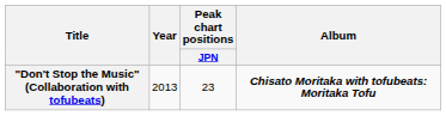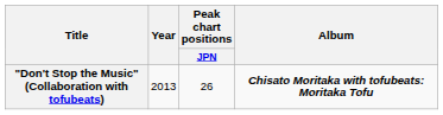 <table class="wikitable plainrowheaders" style="text-align:center;" style="text-align:center;">
 <tr>
 <th scope="col" rowspan="2">Title</th>
 <th scope="col" rowspan="2">Year</th>
 <th scope="col" colspan="1">Peak chart positions</th>
 <th scope="col" rowspan="2">Album</th>
 </tr>
 <tr>
 <th scope="col" style="width:3em;font-size:90%;"><a href='#'>JPN</a><br></th>
 </tr>
 <tr>
 <th scope="row">"Don't Stop the Music"<br>(Collaboration with <a href='#'>tofubeats</a>)</th>
 <td>2013</td>
-<td>23</td>
+<td>26</td>
 <td><strong><em>Chisato Moritaka with tofubeats: Moritaka Tofu</em></strong></td>
 </tr>
 </table>
